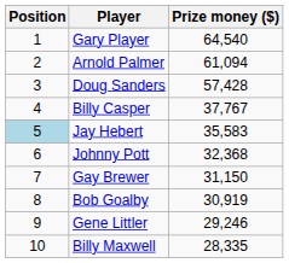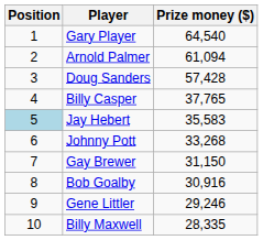 <table class="wikitable">
 <tr>
 <th>Position</th>
 <th>Player</th>
 <th>Prize money ($)</th>
 </tr>
 <tr>
 <td align=center>1</td>
 <td> <a href='#'>Gary Player</a></td>
 <td align=center>64,540</td>
 </tr>
 <tr>
 <td align=center>2</td>
 <td> <a href='#'>Arnold Palmer</a></td>
 <td align=center>61,094</td>
 </tr>
 <tr>
 <td align=center>3</td>
 <td> <a href='#'>Doug Sanders</a></td>
 <td align=center>57,428</td>
 </tr>
 <tr>
 <td align=center>4</td>
 <td> <a href='#'>Billy Casper</a></td>
-<td align=center>37,767</td>
+<td align=center>37,765</td>
 </tr>
 <tr>
 <td align=center style="background: lightblue;">5</td>
 <td> <a href='#'>Jay Hebert</a></td>
 <td align=center>35,583</td>
 </tr>
 <tr>
 <td align=center>6</td>
 <td> <a href='#'>Johnny Pott</a></td>
-<td align=center>32,368</td>
+<td align=center>33,268</td>
 </tr>
 <tr>
 <td align=center>7</td>
 <td> <a href='#'>Gay Brewer</a></td>
 <td align=center>31,150</td>
 </tr>
 <tr>
 <td align=center>8</td>
 <td> <a href='#'>Bob Goalby</a></td>
-<td align=center>30,919</td>
+<td align=center>30,916</td>
 </tr>
 <tr>
 <td align=center>9</td>
 <td> <a href='#'>Gene Littler</a></td>
 <td align=center>29,246</td>
 </tr>
 <tr>
 <td align=center>10</td>
 <td> <a href='#'>Billy Maxwell</a></td>
 <td align=center>28,335</td>
 </tr>
 </table>
